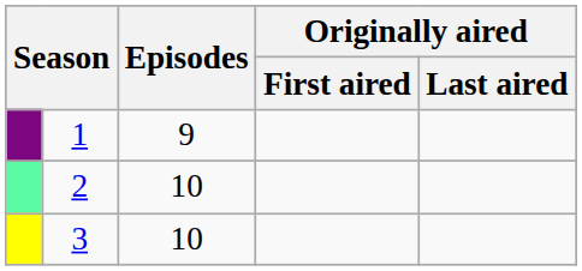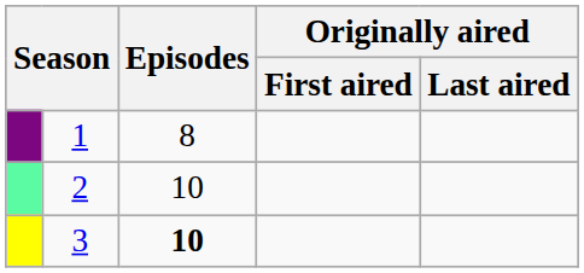 <table class="wikitable plainrowheaders" style="text-align:center;">
 <tr>
 <th colspan="2" rowspan="2">Season</th>
 <th rowspan="2">Episodes</th>
 <th colspan="2">Originally aired</th>
 </tr>
 <tr>
 <th>First aired</th>
 <th>Last aired</th>
 </tr>
 <tr>
 <td bgcolor="#7C0580"></td>
 <td><a href='#'>1</a></td>
-<td>9</td>
+<td>8</td>
 <td></td>
 <td></td>
 </tr>
 <tr>
 <td bgcolor="#5AFBA3"></td>
 <td><a href='#'>2</a></td>
 <td>10</td>
 <td></td>
 <td></td>
 </tr>
 <tr>
 <td bgcolor="#FFFF00"></td>
 <td><a href='#'>3</a></td>
-<td>10</td>
+<td><strong>10</strong></td>
 <td></td>
 <td></td>
 </tr>
 </table>
